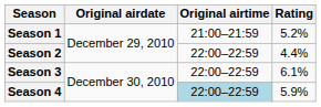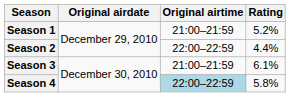 <table class="wikitable" style="text-align: center;">
 <tr>
 <th>Season</th>
 <th>Original airdate</th>
 <th>Original airtime</th>
 <th>Rating</th>
 </tr>
 <tr>
 <th>Season 1</th>
 <td rowspan="2">December 29, 2010</td>
 <td>21:00–21:59</td>
 <td>5.2%</td>
 </tr>
 <tr>
 <th>Season 2</th>
 <td>22:00–22:59</td>
 <td>4.4%</td>
 </tr>
 <tr>
 <th>Season 3</th>
 <td rowspan="2">December 30, 2010</td>
-<td>22:00–22:59</td>
+<td>21:00–21:59</td>
 <td>6.1%</td>
 </tr>
 <tr>
 <th>Season 4</th>
 <td style="background: lightblue;">22:00–22:59</td>
-<td>5.9%</td>
+<td>5.8%</td>
 </tr>
 </table>
